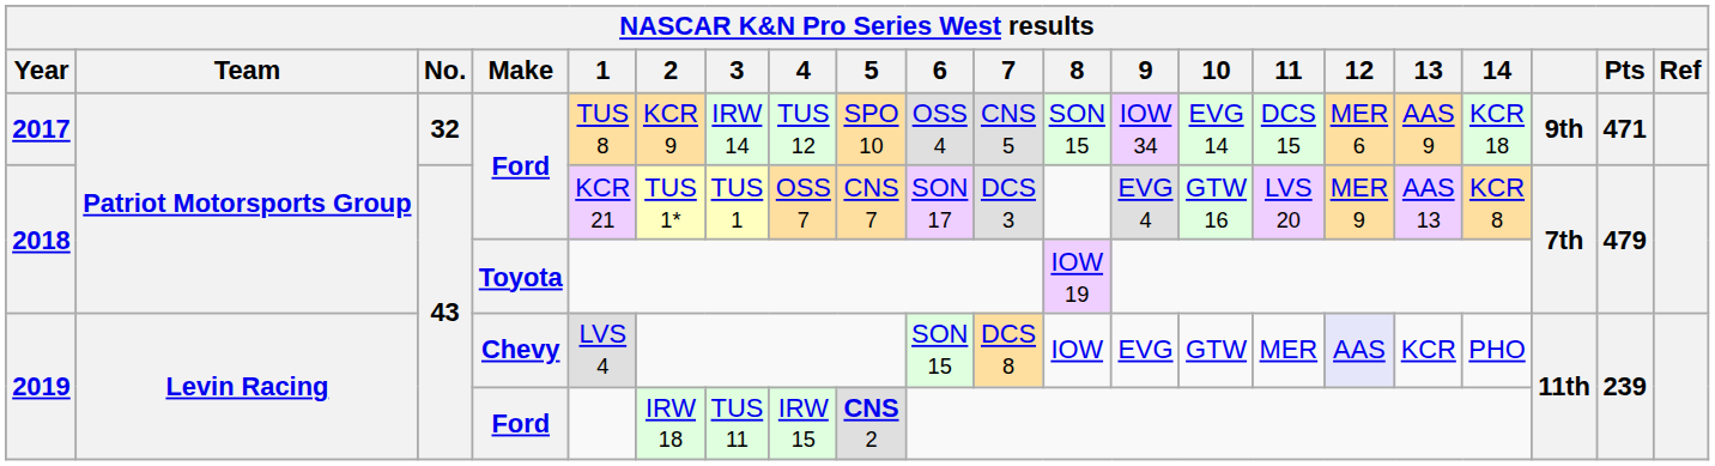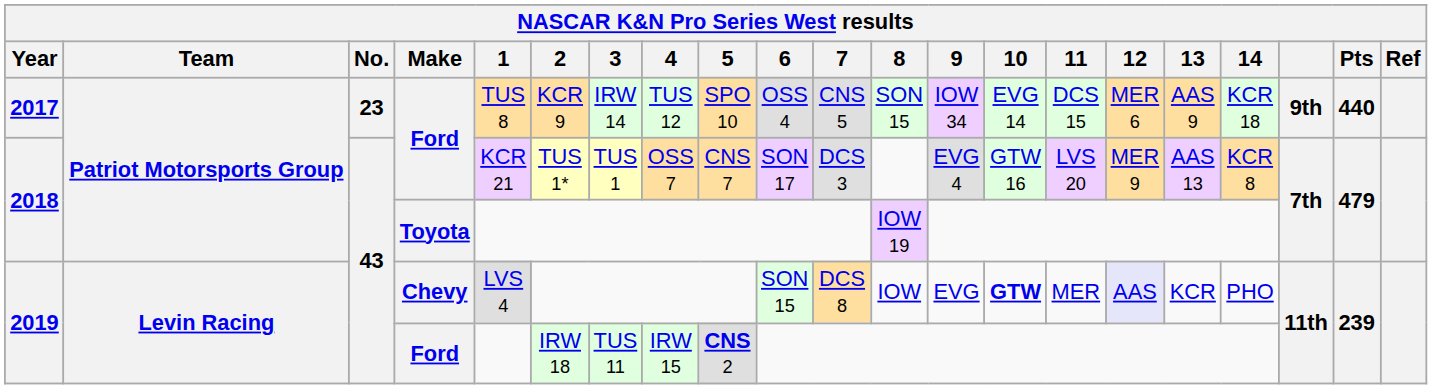 <table class="wikitable" style="text-align:center; font-size:75%">
 <tr>
 <th colspan=21><a href='#'>NASCAR K&N Pro Series West</a> results</th>
 </tr>
 <tr>
 <th>Year</th>
 <th>Team</th>
 <th>No.</th>
 <th>Make</th>
 <th>1</th>
 <th>2</th>
 <th>3</th>
 <th>4</th>
 <th>5</th>
 <th>6</th>
 <th>7</th>
 <th>8</th>
 <th>9</th>
 <th>10</th>
 <th>11</th>
 <th>12</th>
 <th>13</th>
 <th>14</th>
 <th></th>
 <th>Pts</th>
 <th>Ref</th>
 </tr>
 <tr>
 <th><a href='#'>2017</a></th>
 <th rowspan=3><a href='#'>Patriot Motorsports Group</a></th>
-<th>32</th>
+<th>23</th>
 <th rowspan=2><a href='#'>Ford</a></th>
 <td style="background:#FFDF9F;"><a href='#'>TUS</a><br><small>8</small></td>
 <td style="background:#FFDF9F;"><a href='#'>KCR</a><br><small>9</small></td>
 <td style="background:#DFFFDF;"><a href='#'>IRW</a><br><small>14</small></td>
 <td style="background:#DFFFDF;"><a href='#'>TUS</a><br><small>12</small></td>
 <td style="background:#FFDF9F;"><a href='#'>SPO</a><br><small>10</small></td>
 <td style="background:#DFDFDF;"><a href='#'>OSS</a><br><small>4</small></td>
 <td style="background:#DFDFDF;"><a href='#'>CNS</a><br><small>5</small></td>
 <td style="background:#DFFFDF;"><a href='#'>SON</a><br><small>15</small></td>
 <td style="background:#EFCFFF;"><a href='#'>IOW</a><br><small>34</small></td>
 <td style="background:#DFFFDF;"><a href='#'>EVG</a><br><small>14</small></td>
 <td style="background:#DFFFDF;"><a href='#'>DCS</a><br><small>15</small></td>
 <td style="background:#FFDF9F;"><a href='#'>MER</a><br><small>6</small></td>
 <td style="background:#FFDF9F;"><a href='#'>AAS</a><br><small>9</small></td>
 <td style="background:#DFFFDF;"><a href='#'>KCR</a><br><small>18</small></td>
 <th>9th</th>
-<th>471</th>
+<th>440</th>
 <th></th>
 </tr>
 <tr>
 <th rowspan=2><a href='#'>2018</a></th>
 <th rowspan=4>43</th>
 <td style="background-color:#EFCFFF"><a href='#'>KCR</a><br><small>21</small></td>
 <td style="background-color:#FFFFBF"><a href='#'>TUS</a><br><small>1*</small></td>
 <td style="background-color:#FFFFBF"><a href='#'>TUS</a><br><small>1</small></td>
 <td style="background-color:#FFDF9F"><a href='#'>OSS</a><br><small>7</small></td>
 <td style="background-color:#FFDF9F"><a href='#'>CNS</a><br><small>7</small></td>
 <td style="background-color:#EFCFFF"><a href='#'>SON</a><br><small>17</small></td>
 <td style="background-color:#DFDFDF"><a href='#'>DCS</a><br><small>3</small></td>
 <td></td>
 <td style="background-color:#DFDFDF"><a href='#'>EVG</a><br><small>4</small></td>
 <td style="background-color:#DFFFDF"><a href='#'>GTW</a><br><small>16</small></td>
 <td style="background-color:#EFCFFF"><a href='#'>LVS</a><br><small>20</small></td>
 <td style="background-color:#FFDF9F"><a href='#'>MER</a><br><small>9</small></td>
 <td style="background-color:#EFCFFF"><a href='#'>AAS</a><br><small>13</small></td>
 <td style="background-color:#FFDF9F"><a href='#'>KCR</a><br><small>8</small></td>
 <th rowspan=2>7th</th>
 <th rowspan=2>479</th>
 <th rowspan=2></th>
 </tr>
 <tr>
 <th><a href='#'>Toyota</a></th>
 <td colspan=7></td>
 <td style="background-color:#EFCFFF"><a href='#'>IOW</a><br><small>19</small></td>
 <td colspan=6></td>
 </tr>
 <tr>
 <th rowspan=2><a href='#'>2019</a></th>
 <th rowspan=2><a href='#'>Levin Racing</a></th>
 <th><a href='#'>Chevy</a></th>
 <td style="background:#DFDFDF;"><a href='#'>LVS</a><br><small>4</small></td>
 <td colspan=4></td>
 <td style="background:#DFFFDF;"><a href='#'>SON</a><br><small>15</small></td>
 <td style="background:#FFDF9F;"><a href='#'>DCS</a><br><small>8</small></td>
 <td><a href='#'>IOW</a></td>
 <td><a href='#'>EVG</a></td>
-<td><a href='#'>GTW</a></td>
+<td><strong><a href='#'>GTW</a></strong></td>
 <td><a href='#'>MER</a></td>
 <td style="background: lavender;"><a href='#'>AAS</a></td>
 <td><a href='#'>KCR</a></td>
 <td><a href='#'>PHO</a></td>
 <th rowspan=2>11th</th>
 <th rowspan=2>239</th>
 <th rowspan=2></th>
 </tr>
 <tr>
 <th><a href='#'>Ford</a></th>
 <td></td>
 <td style="background:#DFFFDF;"><a href='#'>IRW</a><br><small>18</small></td>
 <td style="background:#DFFFDF;"><a href='#'>TUS</a><br><small>11</small></td>
 <td style="background:#DFFFDF;"><a href='#'>IRW</a><br><small>15</small></td>
 <td style="background:#DFDFDF;"><strong><a href='#'>CNS</a></strong><br><small>2</small></td>
 <td colspan=9></td>
 </tr>
 </table>
